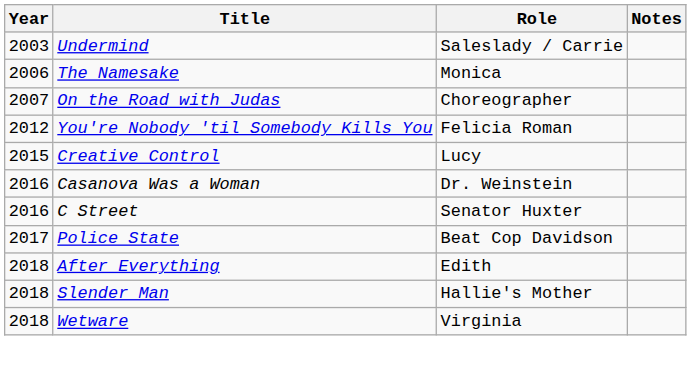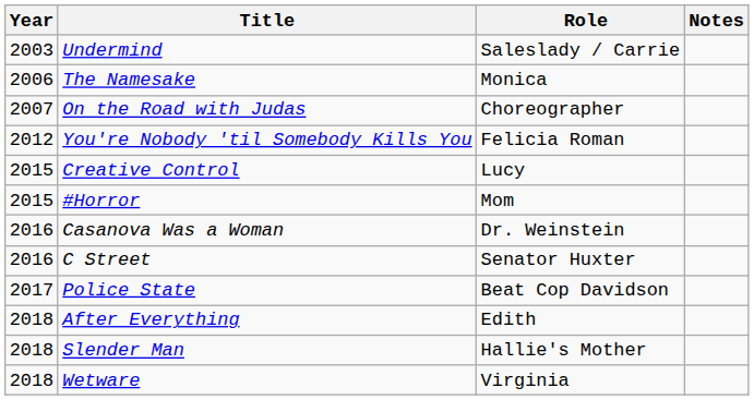 <table class="wikitable sortable">
 <tr>
 <th>Year</th>
 <th>Title</th>
 <th> Role</th>
 <th>Notes</th>
 </tr>
 <tr>
 <td>2003</td>
 <td><a href='#'><em>Undermind</em></a></td>
 <td>Saleslady / Carrie</td>
 <td></td>
 </tr>
 <tr>
 <td>2006</td>
 <td><a href='#'><em>The Namesake</em></a></td>
 <td>Monica</td>
 <td></td>
 </tr>
 <tr>
 <td>2007</td>
 <td><em><a href='#'>On the Road with Judas</a></em></td>
 <td>Choreographer</td>
 <td></td>
 </tr>
 <tr>
 <td>2012</td>
 <td><em><a href='#'>You're Nobody 'til Somebody Kills You</a></em></td>
 <td>Felicia Roman</td>
 <td></td>
 </tr>
 <tr>
 <td>2015</td>
 <td><a href='#'><em>Creative Control</em></a></td>
 <td>Lucy</td>
+<td></td>
+</tr>
+<tr>
+<td>2015</td>
+<td><a href='#'><em>#Horror</em></a></td>
+<td>Mom</td>
 <td></td>
 </tr>
 <tr>
 <td>2016</td>
 <td><em>Casanova Was a Woman</em></td>
 <td>Dr. Weinstein</td>
 <td></td>
 </tr>
 <tr>
 <td>2016</td>
 <td><em>C Street</em></td>
 <td>Senator Huxter</td>
 <td></td>
 </tr>
 <tr>
 <td>2017</td>
 <td><a href='#'><em>Police State</em></a></td>
 <td>Beat Cop Davidson</td>
 <td></td>
 </tr>
 <tr>
 <td>2018</td>
 <td><a href='#'><em>After Everything</em></a></td>
 <td>Edith</td>
 <td></td>
 </tr>
 <tr>
 <td>2018</td>
 <td><a href='#'><em>Slender Man</em></a></td>
 <td>Hallie's Mother</td>
 <td></td>
 </tr>
 <tr>
 <td>2018</td>
 <td><a href='#'><em>Wetware</em></a></td>
 <td>Virginia</td>
 <td></td>
 </tr>
 </table>
